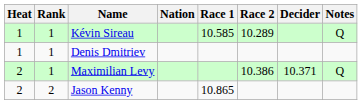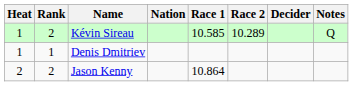 <table class="wikitable sortable" style="text-align:center">
 <tr>
 <th>Heat</th>
 <th>Rank</th>
 <th>Name</th>
 <th>Nation</th>
 <th>Race 1</th>
 <th>Race 2</th>
 <th>Decider</th>
 <th>Notes</th>
 </tr>
 <tr bgcolor=ccffcc>
 <td>1</td>
-<td>1</td>
+<td>2</td>
 <td align=left><a href='#'>Kévin Sireau</a></td>
 <td align=left></td>
 <td>10.585</td>
 <td>10.289</td>
 <td></td>
 <td>Q</td>
 </tr>
 <tr>
 <td>1</td>
 <td>1</td>
 <td align=left><a href='#'>Denis Dmitriev</a></td>
 <td align=left></td>
 <td></td>
 <td></td>
 <td></td>
 <td></td>
 </tr>
-<tr bgcolor=ccffcc>
-<td>2</td>
-<td>1</td>
-<td align=left><a href='#'>Maximilian Levy</a></td>
-<td align=left></td>
-<td></td>
-<td>10.386</td>
-<td>10.371</td>
-<td>Q</td>
-</tr>
 <tr>
 <td>2</td>
 <td>2</td>
 <td align=left><a href='#'>Jason Kenny</a></td>
 <td align=left></td>
-<td>10.865</td>
+<td>10.864</td>
 <td></td>
 <td></td>
 <td></td>
 </tr>
 </table>
